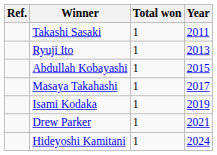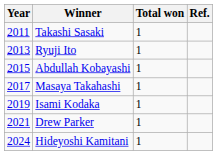 <table class="wikitable sortable">
 <tr>
-<th>Ref.</th>
+<th>Year</th>
 <th>Winner</th>
 <th>Total won</th>
-<th>Year</th>
+<th>Ref.</th>
 </tr>
 <tr>
-<td></td>
+<td><a href='#'>2011</a></td>
 <td><a href='#'>Takashi Sasaki</a></td>
 <td>1</td>
-<td><a href='#'>2011</a></td>
+<td></td>
 </tr>
 <tr>
-<td></td>
+<td><a href='#'>2013</a></td>
 <td><a href='#'>Ryuji Ito</a></td>
 <td>1</td>
-<td><a href='#'>2013</a></td>
+<td></td>
 </tr>
 <tr>
-<td></td>
+<td><a href='#'>2015</a></td>
 <td><a href='#'>Abdullah Kobayashi</a></td>
 <td>1</td>
-<td><a href='#'>2015</a></td>
+<td></td>
 </tr>
 <tr>
-<td></td>
+<td><a href='#'>2017</a></td>
 <td><a href='#'>Masaya Takahashi</a></td>
 <td>1</td>
-<td><a href='#'>2017</a></td>
+<td></td>
 </tr>
 <tr>
-<td></td>
+<td><a href='#'>2019</a></td>
 <td><a href='#'>Isami Kodaka</a></td>
 <td>1</td>
-<td><a href='#'>2019</a></td>
+<td></td>
 </tr>
 <tr>
-<td></td>
+<td><a href='#'>2021</a></td>
 <td><a href='#'>Drew Parker</a></td>
 <td>1</td>
-<td><a href='#'>2021</a></td>
+<td></td>
 </tr>
 <tr>
-<td></td>
+<td><a href='#'>2024</a></td>
 <td><a href='#'>Hideyoshi Kamitani</a></td>
 <td>1</td>
-<td><a href='#'>2024</a></td>
+<td></td>
 </tr>
 </table>
